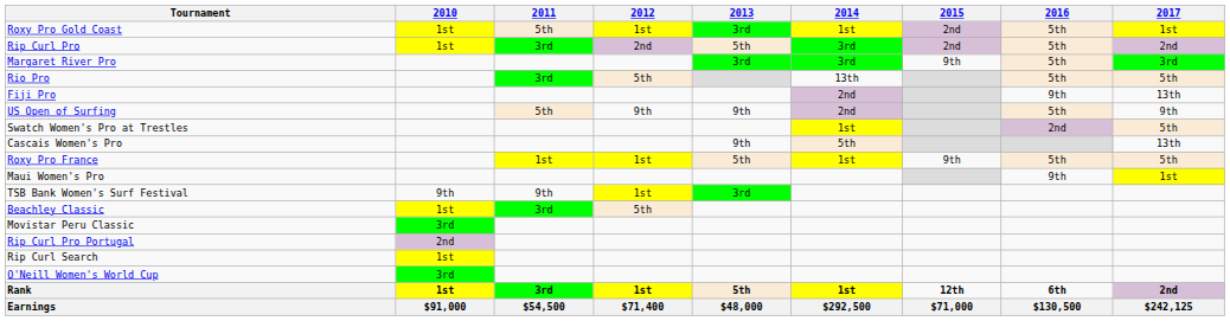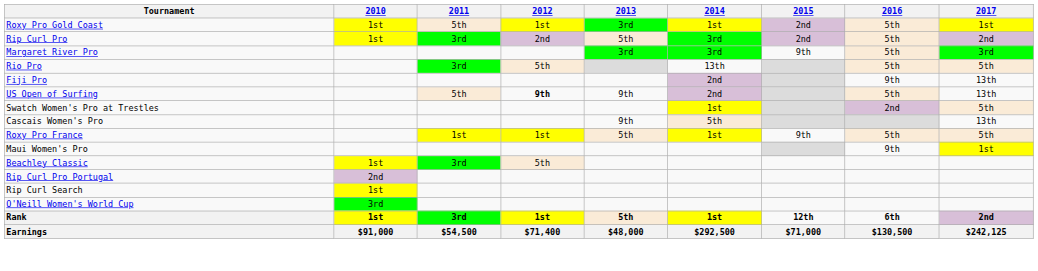 <table class=wikitable style="width:100%; text-align: center">
 <tr>
 <th>Tournament</th>
 <th><a href='#'>2010</a></th>
 <th><a href='#'>2011</a></th>
 <th><a href='#'>2012</a></th>
 <th><a href='#'>2013</a></th>
 <th><a href='#'>2014</a></th>
 <th><a href='#'>2015</a></th>
 <th><a href='#'>2016</a></th>
 <th><a href='#'>2017</a></th>
 </tr>
 <tr>
 <td style="text-align:left"><a href='#'>Roxy Pro Gold Coast</a></td>
 <td bgcolor="Yellow">1st</td>
 <td bgcolor="AntiqueWhite">5th</td>
 <td bgcolor="Yellow">1st</td>
 <td bgcolor="Lime">3rd</td>
 <td bgcolor="Yellow">1st</td>
 <td bgcolor="thistle">2nd</td>
 <td bgcolor="AntiqueWhite">5th</td>
 <td bgcolor="Yellow">1st</td>
 </tr>
 <tr>
 <td style="text-align:left"><a href='#'>Rip Curl Pro</a></td>
 <td bgcolor="Yellow">1st</td>
 <td bgcolor="Lime">3rd</td>
 <td bgcolor="thistle">2nd</td>
 <td bgcolor="AntiqueWhite">5th</td>
 <td bgcolor="Lime">3rd</td>
 <td bgcolor="thistle">2nd</td>
 <td bgcolor="AntiqueWhite">5th</td>
 <td bgcolor="thistle">2nd</td>
 </tr>
 <tr>
 <td style="text-align:left"><a href='#'>Margaret River Pro</a></td>
 <td></td>
 <td></td>
 <td></td>
 <td bgcolor="Lime">3rd</td>
 <td bgcolor="Lime">3rd</td>
 <td>9th</td>
 <td bgcolor="AntiqueWhite">5th</td>
 <td bgcolor="Lime">3rd</td>
 </tr>
 <tr>
 <td style="text-align:left"><a href='#'>Rio Pro</a></td>
 <td></td>
 <td bgcolor="Lime">3rd</td>
 <td bgcolor="AntiqueWhite">5th</td>
 <td bgcolor=#dcdcdc><strong></strong></td>
 <td>13th</td>
 <td bgcolor=#dcdcdc><strong></strong></td>
 <td bgcolor="AntiqueWhite">5th</td>
 <td bgcolor="AntiqueWhite">5th</td>
 </tr>
 <tr>
 <td style="text-align:left"><a href='#'>Fiji Pro</a></td>
 <td></td>
 <td></td>
 <td></td>
 <td></td>
 <td bgcolor="thistle">2nd</td>
 <td bgcolor=#dcdcdc><strong></strong></td>
 <td>9th</td>
 <td>13th</td>
 </tr>
 <tr>
 <td style="text-align:left"><a href='#'>US Open of Surfing</a></td>
 <td></td>
 <td bgcolor="AntiqueWhite">5th</td>
-<td>9th</td>
+<td><strong>9th</strong></td>
 <td>9th</td>
 <td bgcolor="thistle">2nd</td>
 <td bgcolor=#dcdcdc><strong></strong></td>
 <td bgcolor="AntiqueWhite">5th</td>
-<td>9th</td>
+<td>13th</td>
 </tr>
 <tr>
 <td style="text-align:left">Swatch Women's Pro at Trestles</td>
 <td></td>
 <td></td>
 <td></td>
 <td></td>
 <td bgcolor="Yellow">1st</td>
 <td bgcolor=#dcdcdc><strong></strong></td>
 <td bgcolor="thistle">2nd</td>
 <td bgcolor="AntiqueWhite">5th</td>
 </tr>
 <tr>
 <td style="text-align:left">Cascais Women's Pro</td>
 <td></td>
 <td></td>
 <td></td>
 <td>9th</td>
 <td bgcolor="AntiqueWhite">5th</td>
 <td bgcolor=#dcdcdc><strong></strong></td>
 <td bgcolor=#dcdcdc><strong></strong></td>
 <td>13th</td>
 </tr>
 <tr>
 <td style="text-align:left"><a href='#'>Roxy Pro France</a></td>
 <td></td>
 <td bgcolor="Yellow">1st</td>
 <td bgcolor="Yellow">1st</td>
 <td bgcolor="AntiqueWhite">5th</td>
 <td bgcolor="Yellow">1st</td>
 <td>9th</td>
 <td bgcolor="AntiqueWhite">5th</td>
 <td bgcolor="AntiqueWhite">5th</td>
 </tr>
 <tr>
 <td style="text-align:left">Maui Women's Pro</td>
 <td></td>
 <td></td>
 <td></td>
 <td></td>
 <td></td>
 <td bgcolor=#dcdcdc><strong></strong></td>
 <td>9th</td>
 <td bgcolor="Yellow">1st</td>
 </tr>
 <tr>
-<td style="text-align:left">TSB Bank Women's Surf Festival</td>
-<td>9th</td>
-<td>9th</td>
-<td bgcolor="Yellow">1st</td>
-<td bgcolor="Lime">3rd</td>
-<td></td>
-<td></td>
-<td></td>
-<td></td>
-</tr>
-<tr>
 <td style="text-align:left"><a href='#'>Beachley Classic</a></td>
 <td bgcolor="Yellow">1st</td>
 <td bgcolor="Lime">3rd</td>
 <td bgcolor="AntiqueWhite">5th</td>
-<td></td>
-<td></td>
-<td></td>
-<td></td>
-<td></td>
-</tr>
-<tr>
-<td style="text-align:left">Movistar Peru Classic</td>
-<td bgcolor="Lime">3rd</td>
-<td></td>
-<td></td>
 <td></td>
 <td></td>
 <td></td>
 <td></td>
 <td></td>
 </tr>
 <tr>
 <td style="text-align:left"><a href='#'>Rip Curl Pro Portugal</a></td>
 <td bgcolor="thistle">2nd</td>
 <td></td>
 <td></td>
 <td></td>
 <td></td>
 <td></td>
 <td></td>
 <td></td>
 </tr>
 <tr>
 <td style="text-align:left">Rip Curl Search</td>
 <td bgcolor="Yellow">1st</td>
 <td></td>
 <td></td>
 <td></td>
 <td></td>
 <td></td>
 <td></td>
 <td></td>
 </tr>
 <tr>
 <td style="text-align:left"><a href='#'>O'Neill Women's World Cup</a></td>
 <td bgcolor="Lime">3rd</td>
 <td></td>
 <td></td>
 <td></td>
 <td></td>
 <td></td>
 <td></td>
 <td></td>
 </tr>
 <tr>
 <th style="text-align:left">Rank</th>
 <td bgcolor="Yellow"><strong>1st</strong></td>
 <td bgcolor="Lime"><strong>3rd</strong></td>
 <td bgcolor="Yellow"><strong>1st</strong></td>
 <td bgcolor="AntiqueWhite"><strong>5th</strong></td>
 <td bgcolor="Yellow"><strong>1st</strong></td>
 <td><strong>12th</strong></td>
 <td><strong>6th</strong></td>
 <td bgcolor="thistle"><strong>2nd</strong></td>
 </tr>
 <tr>
 <th style="text-align:left">Earnings</th>
 <th>$91,000</th>
 <th>$54,500</th>
 <th>$71,400</th>
 <th>$48,000</th>
 <th>$292,500</th>
 <th>$71,000</th>
 <th>$130,500</th>
 <th>$242,125</th>
 </tr>
 </table>
